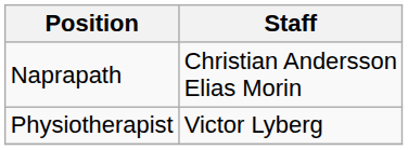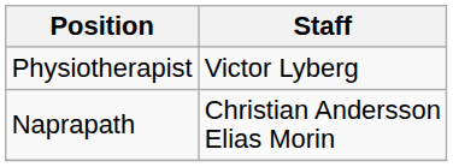 <table class="wikitable">
 <tr>
 <th>Position</th>
 <th>Staff</th>
 </tr>
 <tr>
+<td>Physiotherapist</td>
+<td> Victor Lyberg</td>
+</tr>
+<tr>
 <td>Naprapath</td>
 <td> Christian Andersson<br> Elias Morin</td>
 </tr>
 <tr>
-<td>Physiotherapist</td>
-<td> Victor Lyberg</td>
-</tr>
-<tr>
 </tr>
 </table>
